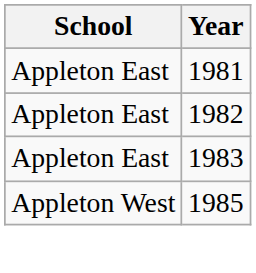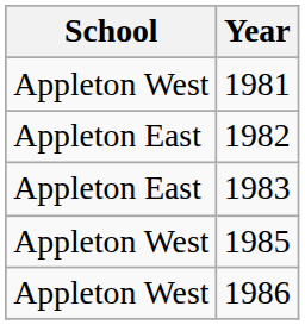 <table class="wikitable">
 <tr>
 <th>School</th>
 <th>Year</th>
 </tr>
 <tr>
-<td>Appleton East</td>
+<td>Appleton West</td>
 <td>1981</td>
 </tr>
 <tr>
 <td>Appleton East</td>
 <td>1982</td>
 </tr>
 <tr>
 <td>Appleton East</td>
 <td>1983</td>
 </tr>
 <tr>
 <td>Appleton West</td>
 <td>1985</td>
 </tr>
+<tr>
+<td>Appleton West</td>
+<td>1986</td>
+</tr>
 </table>
